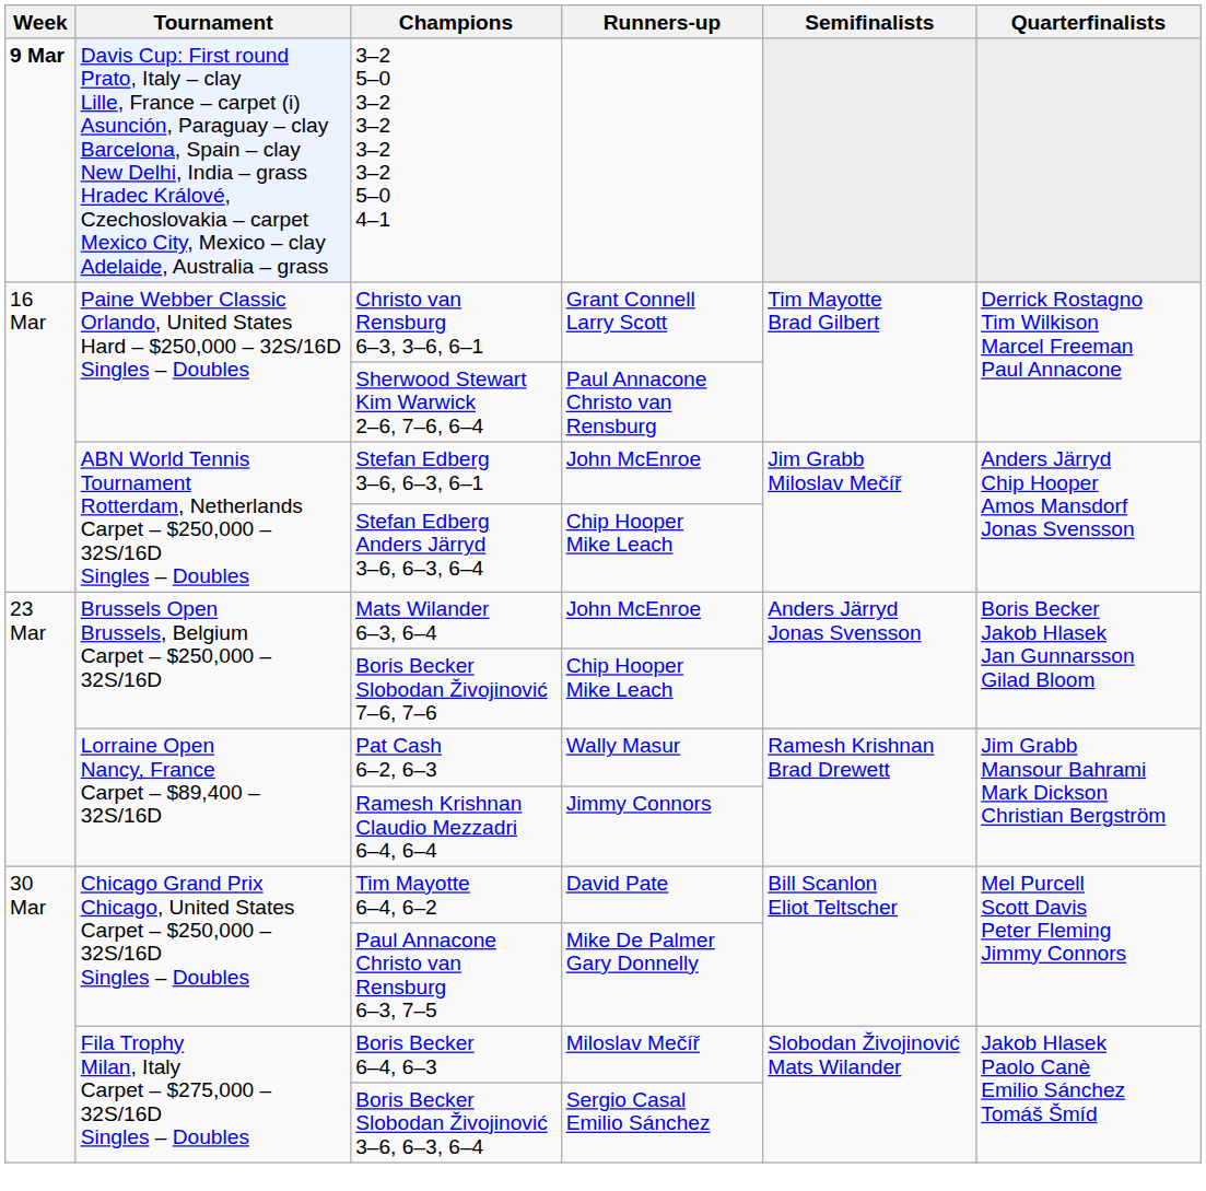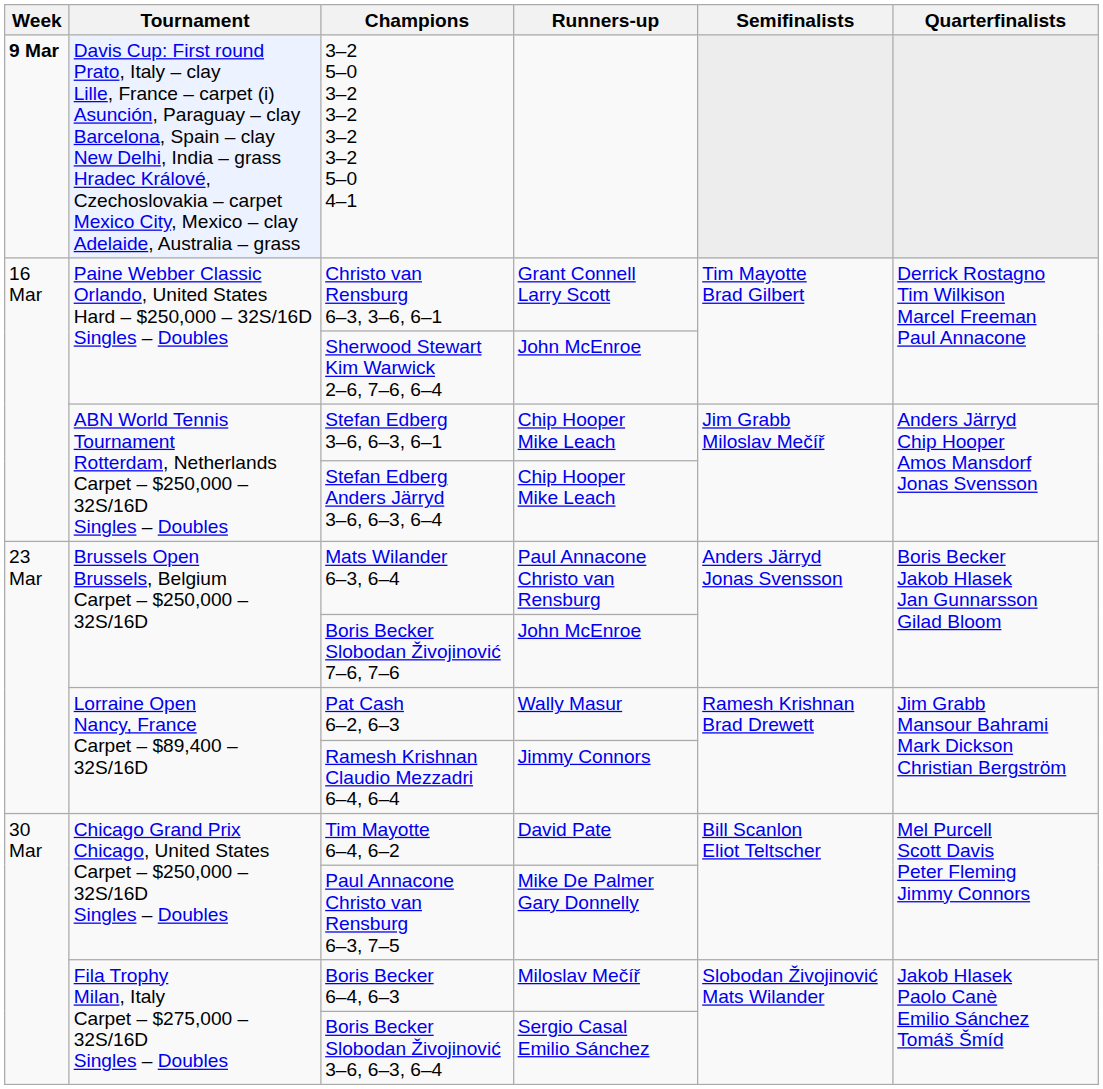 <table class=wikitable style=font-size:95%>
 <tr>
 <th style="width:48px;">Week</th>
 <th style="width:260px;">Tournament</th>
 <th style="width:195px;">Champions</th>
 <th style="width:195px;">Runners-up</th>
 <th style="width:190px;">Semifinalists</th>
 <th style="width:190px;">Quarterfinalists</th>
 </tr>
 <tr valign=top>
 <td><strong>9 Mar</strong></td>
 <td bgcolor="#ECF2FF"><a href='#'>Davis Cup: First round</a> <br> <a href='#'>Prato</a>, Italy – clay <br> <a href='#'>Lille</a>, France – carpet (i)<br><a href='#'>Asunción</a>, Paraguay – clay <br> <a href='#'>Barcelona</a>, Spain – clay <br> <a href='#'>New Delhi</a>, India – grass <br><a href='#'>Hradec Králové</a>, Czechoslovakia – carpet<br><a href='#'>Mexico City</a>, Mexico – clay <br> <a href='#'>Adelaide</a>, Australia – grass</td>
 <td> 3–2<br> 5–0<br> 3–2<br> 3–2<br> 3–2<br> 3–2<br> 5–0<br> 4–1</td>
 <td><br><br><br><br><br><br><br></td>
 <td style="background:#ededed;"></td>
 <td style="background:#ededed;"></td>
 </tr>
 <tr valign=top>
 <td rowspan="4">16 Mar</td>
 <td rowspan="2"><a href='#'>Paine Webber Classic</a><br> <a href='#'>Orlando</a>, United States<br>Hard – $250,000 – 32S/16D <br> <a href='#'>Singles</a> – <a href='#'>Doubles</a></td>
 <td> <a href='#'>Christo van Rensburg</a><br>6–3, 3–6, 6–1</td>
 <td> <a href='#'>Grant Connell</a> <br>  <a href='#'>Larry Scott</a></td>
 <td rowspan="2"> <a href='#'>Tim Mayotte</a> <br>  <a href='#'>Brad Gilbert</a></td>
 <td rowspan="2"> <a href='#'>Derrick Rostagno</a> <br>  <a href='#'>Tim Wilkison</a> <br>  <a href='#'>Marcel Freeman</a> <br>  <a href='#'>Paul Annacone</a></td>
 </tr>
 <tr valign=top>
 <td> <a href='#'>Sherwood Stewart</a><br> <a href='#'>Kim Warwick</a> <br> 2–6, 7–6, 6–4</td>
-<td> <a href='#'>Paul Annacone</a> <br>  <a href='#'>Christo van Rensburg</a></td>
+<td> <a href='#'>John McEnroe</a></td>
 </tr>
 <tr valign=top>
 <td rowspan="2"><a href='#'>ABN World Tennis Tournament</a><br> <a href='#'>Rotterdam</a>, Netherlands<br>Carpet – $250,000 – 32S/16D <br> <a href='#'>Singles</a> – <a href='#'>Doubles</a></td>
 <td> <a href='#'>Stefan Edberg</a> <br> 3–6, 6–3, 6–1</td>
-<td> <a href='#'>John McEnroe</a></td>
+<td> <a href='#'>Chip Hooper</a> <br>  <a href='#'>Mike Leach</a></td>
 <td rowspan="2"> <a href='#'>Jim Grabb</a> <br>  <a href='#'>Miloslav Mečíř</a></td>
 <td rowspan="2"> <a href='#'>Anders Järryd</a> <br>  <a href='#'>Chip Hooper</a> <br>  <a href='#'>Amos Mansdorf</a> <br>  <a href='#'>Jonas Svensson</a></td>
 </tr>
 <tr valign=top>
 <td> <a href='#'>Stefan Edberg</a><br> <a href='#'>Anders Järryd</a> <br> 3–6, 6–3, 6–4</td>
 <td> <a href='#'>Chip Hooper</a> <br>  <a href='#'>Mike Leach</a></td>
 </tr>
 <tr valign=top>
 <td rowspan="4">23 Mar</td>
 <td rowspan="2"><a href='#'>Brussels Open</a><br> <a href='#'>Brussels</a>, Belgium<br>Carpet – $250,000 – 32S/16D</td>
 <td> <a href='#'>Mats Wilander</a> <br> 6–3, 6–4</td>
-<td> <a href='#'>John McEnroe</a></td>
+<td> <a href='#'>Paul Annacone</a> <br>  <a href='#'>Christo van Rensburg</a></td>
 <td rowspan="2"> <a href='#'>Anders Järryd</a> <br>  <a href='#'>Jonas Svensson</a></td>
 <td rowspan="2"> <a href='#'>Boris Becker</a> <br>  <a href='#'>Jakob Hlasek</a> <br>  <a href='#'>Jan Gunnarsson</a> <br> <a href='#'>Gilad Bloom</a></td>
 </tr>
 <tr valign=top>
 <td> <a href='#'>Boris Becker</a><br> <a href='#'>Slobodan Živojinović</a> <br> 7–6, 7–6</td>
-<td> <a href='#'>Chip Hooper</a> <br>  <a href='#'>Mike Leach</a></td>
+<td> <a href='#'>John McEnroe</a></td>
 </tr>
 <tr valign=top>
 <td rowspan="2"><a href='#'>Lorraine Open</a><br><a href='#'>Nancy, France</a><br>Carpet – $89,400 – 32S/16D</td>
 <td> <a href='#'>Pat Cash</a> <br> 6–2, 6–3</td>
 <td> <a href='#'>Wally Masur</a></td>
 <td rowspan="2"> <a href='#'>Ramesh Krishnan</a> <br>  <a href='#'>Brad Drewett</a></td>
 <td rowspan="2"> <a href='#'>Jim Grabb</a> <br>  <a href='#'>Mansour Bahrami</a> <br>  <a href='#'>Mark Dickson</a> <br>  <a href='#'>Christian Bergström</a></td>
 </tr>
 <tr valign=top>
 <td> <a href='#'>Ramesh Krishnan</a><br> <a href='#'>Claudio Mezzadri</a> <br> 6–4, 6–4</td>
 <td> <a href='#'>Jimmy Connors</a></td>
 </tr>
 <tr valign=top>
 <td rowspan="4">30 Mar</td>
 <td rowspan="2"><a href='#'>Chicago Grand Prix</a><br> <a href='#'>Chicago</a>, United States<br>Carpet – $250,000 – 32S/16D <br> <a href='#'>Singles</a> – <a href='#'>Doubles</a></td>
 <td> <a href='#'>Tim Mayotte</a> <br> 6–4, 6–2</td>
 <td> <a href='#'>David Pate</a></td>
 <td rowspan="2"> <a href='#'>Bill Scanlon</a> <br>  <a href='#'>Eliot Teltscher</a></td>
 <td rowspan="2"> <a href='#'>Mel Purcell</a> <br>  <a href='#'>Scott Davis</a> <br>  <a href='#'>Peter Fleming</a> <br> <a href='#'>Jimmy Connors</a></td>
 </tr>
 <tr valign=top>
 <td> <a href='#'>Paul Annacone</a><br> <a href='#'>Christo van Rensburg</a> <br> 6–3, 7–5</td>
 <td> <a href='#'>Mike De Palmer</a> <br>  <a href='#'>Gary Donnelly</a></td>
 </tr>
 <tr valign=top>
 <td rowspan="2"><a href='#'>Fila Trophy</a> <br> <a href='#'>Milan</a>, Italy <br> Carpet – $275,000 – 32S/16D <br> <a href='#'>Singles</a> – <a href='#'>Doubles</a></td>
 <td> <a href='#'>Boris Becker</a> <br> 6–4, 6–3</td>
 <td> <a href='#'>Miloslav Mečíř</a></td>
 <td rowspan="2"> <a href='#'>Slobodan Živojinović</a> <br>  <a href='#'>Mats Wilander</a></td>
 <td rowspan="2"> <a href='#'>Jakob Hlasek</a> <br>  <a href='#'>Paolo Canè</a> <br> <a href='#'>Emilio Sánchez</a> <br>  <a href='#'>Tomáš Šmíd</a></td>
 </tr>
 <tr valign=top>
 <td> <a href='#'>Boris Becker</a><br> <a href='#'>Slobodan Živojinović</a> <br> 3–6, 6–3, 6–4</td>
 <td> <a href='#'>Sergio Casal</a> <br>  <a href='#'>Emilio Sánchez</a></td>
 </tr>
 </table>
